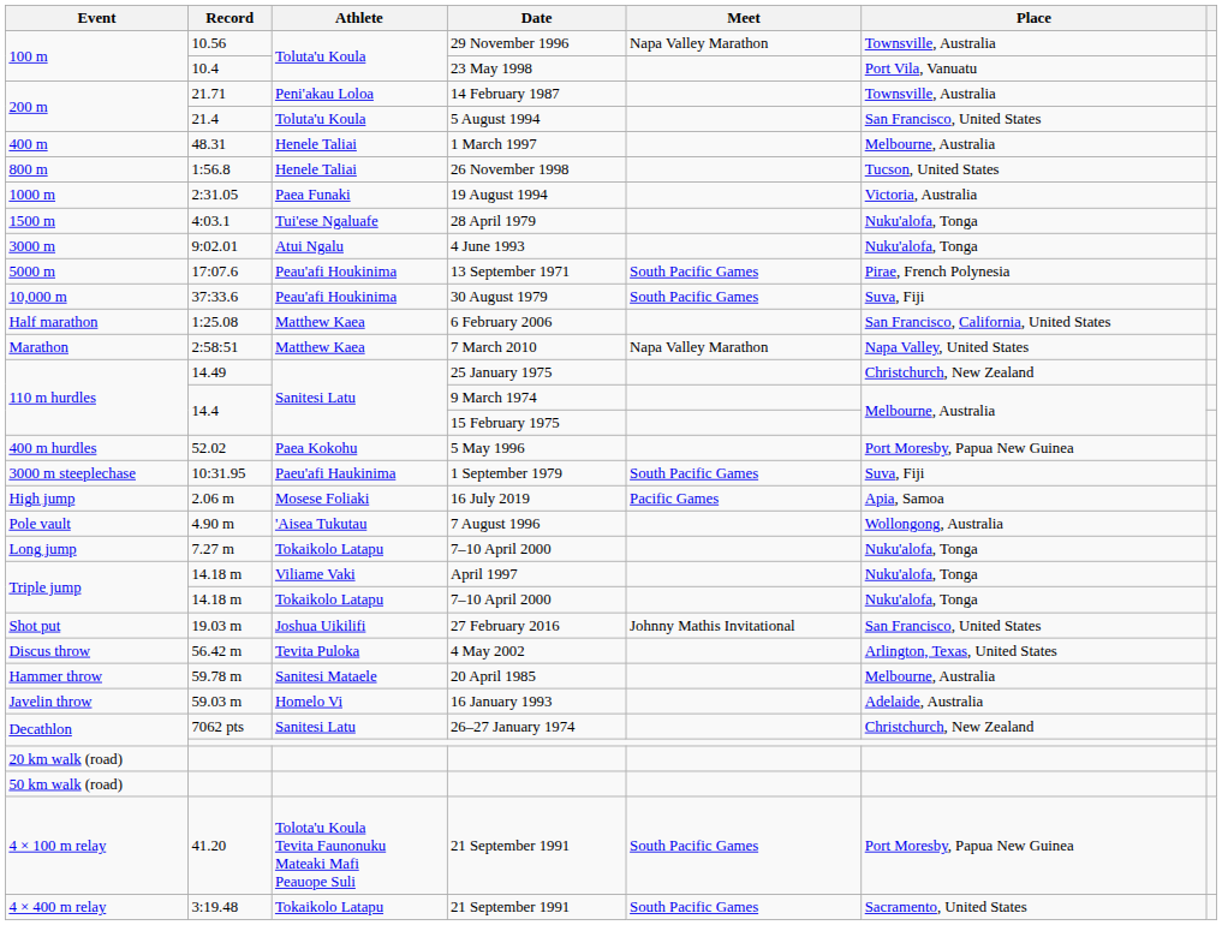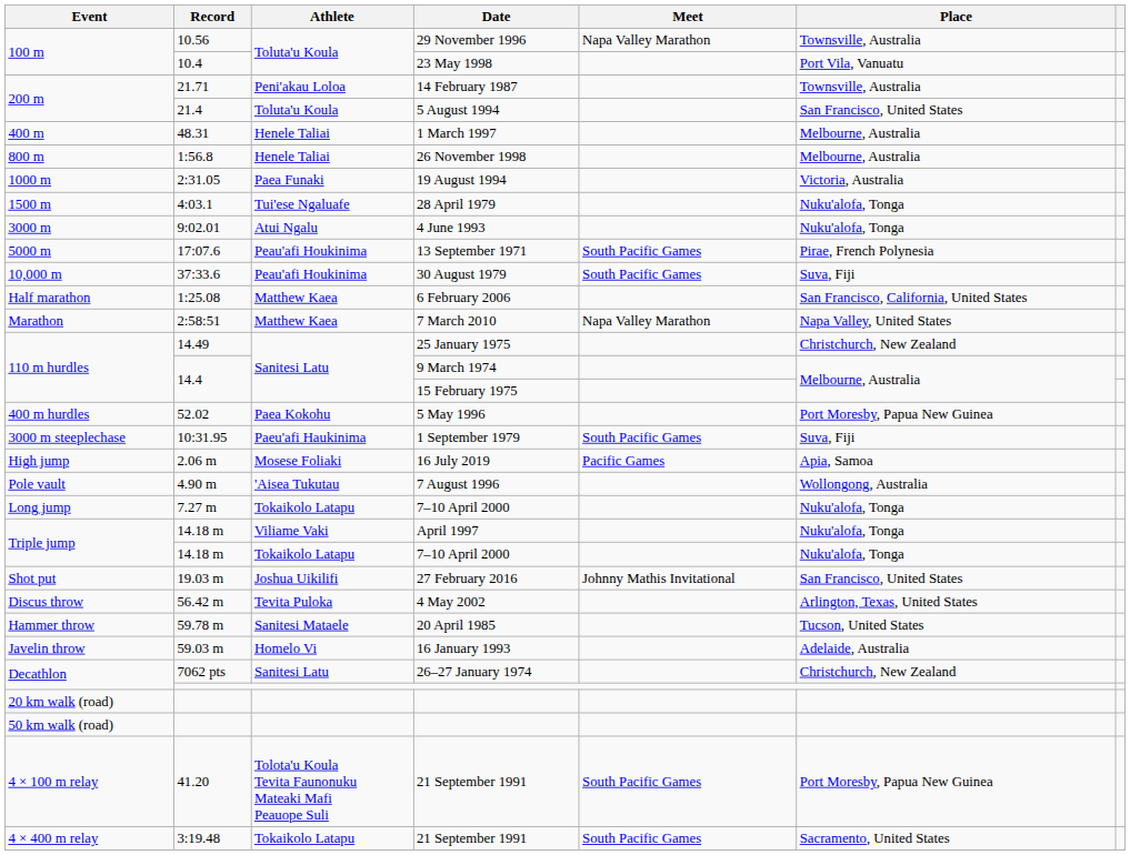 <table class="wikitable" style="font-size:95%; width: 95%;">
 <tr>
 <th>Event</th>
 <th>Record</th>
 <th>Athlete</th>
 <th>Date</th>
 <th>Meet</th>
 <th>Place</th>
 <th></th>
 </tr>
 <tr>
 <td rowspan=2><a href='#'>100 m</a></td>
 <td>10.56 </td>
 <td rowspan=2><a href='#'>Toluta'u Koula</a></td>
 <td>29 November 1996</td>
 <td>Napa Valley Marathon</td>
 <td><a href='#'>Townsville</a>, Australia</td>
 <td></td>
 </tr>
 <tr>
 <td>10.4 </td>
 <td>23 May 1998</td>
 <td></td>
 <td><a href='#'>Port Vila</a>, Vanuatu</td>
 <td></td>
 </tr>
 <tr>
 <td rowspan=2><a href='#'>200 m</a></td>
 <td>21.71</td>
 <td><a href='#'>Peni'akau Loloa</a></td>
 <td>14 February 1987</td>
 <td></td>
 <td><a href='#'>Townsville</a>, Australia</td>
 <td></td>
 </tr>
 <tr>
 <td>21.4 </td>
 <td><a href='#'>Toluta'u Koula</a></td>
 <td>5 August 1994</td>
 <td></td>
 <td><a href='#'>San Francisco</a>, United States</td>
 <td></td>
 </tr>
 <tr>
 <td><a href='#'>400 m</a></td>
 <td>48.31</td>
 <td><a href='#'>Henele Taliai</a></td>
 <td>1 March 1997</td>
 <td></td>
 <td><a href='#'>Melbourne</a>, Australia</td>
 <td></td>
 </tr>
 <tr>
 <td><a href='#'>800 m</a></td>
 <td>1:56.8 </td>
 <td><a href='#'>Henele Taliai</a></td>
 <td>26 November 1998</td>
 <td></td>
-<td><a href='#'>Tucson</a>, United States</td>
+<td><a href='#'>Melbourne</a>, Australia</td>
 <td></td>
 </tr>
 <tr>
 <td><a href='#'>1000 m</a></td>
 <td>2:31.05</td>
 <td><a href='#'>Paea Funaki</a></td>
 <td>19 August 1994</td>
 <td></td>
 <td><a href='#'>Victoria</a>, Australia</td>
 <td></td>
 </tr>
 <tr>
 <td><a href='#'>1500 m</a></td>
 <td>4:03.1 </td>
 <td><a href='#'>Tui'ese Ngaluafe</a></td>
 <td>28 April 1979</td>
 <td></td>
 <td><a href='#'>Nuku'alofa</a>, Tonga</td>
 <td></td>
 </tr>
 <tr>
 <td><a href='#'>3000 m</a></td>
 <td>9:02.01</td>
 <td><a href='#'>Atui Ngalu</a></td>
 <td>4 June 1993</td>
 <td></td>
 <td><a href='#'>Nuku'alofa</a>, Tonga</td>
 <td></td>
 </tr>
 <tr>
 <td><a href='#'>5000 m</a></td>
 <td>17:07.6 </td>
 <td><a href='#'>Peau'afi Houkinima</a></td>
 <td>13 September 1971</td>
 <td><a href='#'>South Pacific Games</a></td>
 <td><a href='#'>Pirae</a>, French Polynesia</td>
 <td></td>
 </tr>
 <tr>
 <td><a href='#'>10,000 m</a></td>
 <td>37:33.6 </td>
 <td><a href='#'>Peau'afi Houkinima</a></td>
 <td>30 August 1979</td>
 <td><a href='#'>South Pacific Games</a></td>
 <td><a href='#'>Suva</a>, Fiji</td>
 <td></td>
 </tr>
 <tr>
 <td><a href='#'>Half marathon</a></td>
 <td>1:25.08</td>
 <td><a href='#'>Matthew Kaea</a></td>
 <td>6 February 2006</td>
 <td></td>
 <td><a href='#'>San Francisco</a>, <a href='#'>California</a>, United States</td>
 <td></td>
 </tr>
 <tr>
 <td><a href='#'>Marathon</a></td>
 <td>2:58:51</td>
 <td><a href='#'>Matthew Kaea</a></td>
 <td>7 March 2010</td>
 <td>Napa Valley Marathon</td>
 <td><a href='#'>Napa Valley</a>, United States</td>
 <td></td>
 </tr>
 <tr>
 <td rowspan=3><a href='#'>110 m hurdles</a></td>
 <td>14.49 </td>
 <td rowspan=3><a href='#'>Sanitesi Latu</a></td>
 <td>25 January 1975</td>
 <td></td>
 <td><a href='#'>Christchurch</a>, New Zealand</td>
 <td></td>
 </tr>
 <tr>
 <td rowspan=2>14.4 </td>
 <td>9 March 1974</td>
 <td></td>
 <td rowspan=2><a href='#'>Melbourne</a>, Australia</td>
 <td></td>
 </tr>
 <tr>
 <td>15 February 1975</td>
 <td></td>
 <td></td>
 </tr>
 <tr>
 <td><a href='#'>400 m hurdles</a></td>
 <td>52.02</td>
 <td><a href='#'>Paea Kokohu</a></td>
 <td>5 May 1996</td>
 <td></td>
 <td><a href='#'>Port Moresby</a>, Papua New Guinea</td>
 <td></td>
 </tr>
 <tr>
 <td><a href='#'>3000 m steeplechase</a></td>
 <td>10:31.95</td>
 <td><a href='#'>Paeu'afi Haukinima</a></td>
 <td>1 September 1979</td>
 <td><a href='#'>South Pacific Games</a></td>
 <td><a href='#'>Suva</a>, Fiji</td>
 <td></td>
 </tr>
 <tr>
 <td><a href='#'>High jump</a></td>
 <td>2.06 m</td>
 <td><a href='#'>Mosese Foliaki</a></td>
 <td>16 July 2019</td>
 <td><a href='#'>Pacific Games</a></td>
 <td><a href='#'>Apia</a>, Samoa</td>
 <td></td>
 </tr>
 <tr>
 <td><a href='#'>Pole vault</a></td>
 <td>4.90 m</td>
 <td><a href='#'>'Aisea Tukutau</a></td>
 <td>7 August 1996</td>
 <td></td>
 <td><a href='#'>Wollongong</a>, Australia</td>
 <td></td>
 </tr>
 <tr>
 <td><a href='#'>Long jump</a></td>
 <td>7.27 m</td>
 <td><a href='#'>Tokaikolo Latapu</a></td>
 <td>7–10 April 2000</td>
 <td></td>
 <td><a href='#'>Nuku'alofa</a>, Tonga</td>
 <td></td>
 </tr>
 <tr>
 <td rowspan=2><a href='#'>Triple jump</a></td>
 <td>14.18 m</td>
 <td><a href='#'>Viliame Vaki</a></td>
 <td>April 1997</td>
 <td></td>
 <td><a href='#'>Nuku'alofa</a>, Tonga</td>
 <td></td>
 </tr>
 <tr>
 <td>14.18 m</td>
 <td><a href='#'>Tokaikolo Latapu</a></td>
 <td>7–10 April 2000</td>
 <td></td>
 <td><a href='#'>Nuku'alofa</a>, Tonga</td>
 <td></td>
 </tr>
 <tr>
 <td><a href='#'>Shot put</a></td>
 <td>19.03 m</td>
 <td><a href='#'>Joshua Uikilifi</a></td>
 <td>27 February 2016</td>
 <td>Johnny Mathis Invitational</td>
 <td><a href='#'>San Francisco</a>, United States</td>
 <td></td>
 </tr>
 <tr>
 <td><a href='#'>Discus throw</a></td>
 <td>56.42 m</td>
 <td><a href='#'>Tevita Puloka</a></td>
 <td>4 May 2002</td>
 <td></td>
 <td><a href='#'>Arlington, Texas</a>, United States</td>
 <td></td>
 </tr>
 <tr>
 <td><a href='#'>Hammer throw</a></td>
 <td>59.78 m</td>
 <td><a href='#'>Sanitesi Mataele</a></td>
 <td>20 April 1985</td>
 <td></td>
-<td><a href='#'>Melbourne</a>, Australia</td>
+<td><a href='#'>Tucson</a>, United States</td>
 <td></td>
 </tr>
 <tr>
 <td><a href='#'>Javelin throw</a></td>
 <td>59.03 m</td>
 <td><a href='#'>Homelo Vi</a></td>
 <td>16 January 1993</td>
 <td></td>
 <td><a href='#'>Adelaide</a>, Australia</td>
 <td></td>
 </tr>
 <tr>
 <td rowspan=2><a href='#'>Decathlon</a></td>
 <td>7062 pts</td>
 <td><a href='#'>Sanitesi Latu</a></td>
 <td>26–27 January 1974</td>
 <td></td>
 <td><a href='#'>Christchurch</a>, New Zealand</td>
 <td></td>
 </tr>
 <tr>
 <td colspan=5></td>
 <td></td>
 </tr>
 <tr>
 <td><a href='#'>20 km walk</a> (road)</td>
 <td></td>
 <td></td>
 <td></td>
 <td></td>
 <td></td>
 <td></td>
 </tr>
 <tr>
 <td><a href='#'>50 km walk</a> (road)</td>
 <td></td>
 <td></td>
 <td></td>
 <td></td>
 <td></td>
 <td></td>
 </tr>
 <tr>
 <td><a href='#'>4 × 100 m relay</a></td>
 <td>41.20</td>
 <td><br><a href='#'>Tolota'u Koula</a><br><a href='#'>Tevita Faunonuku</a><br><a href='#'>Mateaki Mafi</a><br><a href='#'>Peauope Suli</a></td>
 <td>21 September 1991</td>
 <td><a href='#'>South Pacific Games</a></td>
 <td><a href='#'>Port Moresby</a>, Papua New Guinea</td>
 <td></td>
 </tr>
 <tr>
 <td><a href='#'>4 × 400 m relay</a></td>
 <td>3:19.48</td>
 <td><a href='#'>Tokaikolo Latapu</a></td>
 <td>21 September 1991</td>
 <td><a href='#'>South Pacific Games</a></td>
 <td><a href='#'>Sacramento</a>, United States</td>
 <td></td>
 </tr>
 </table>
